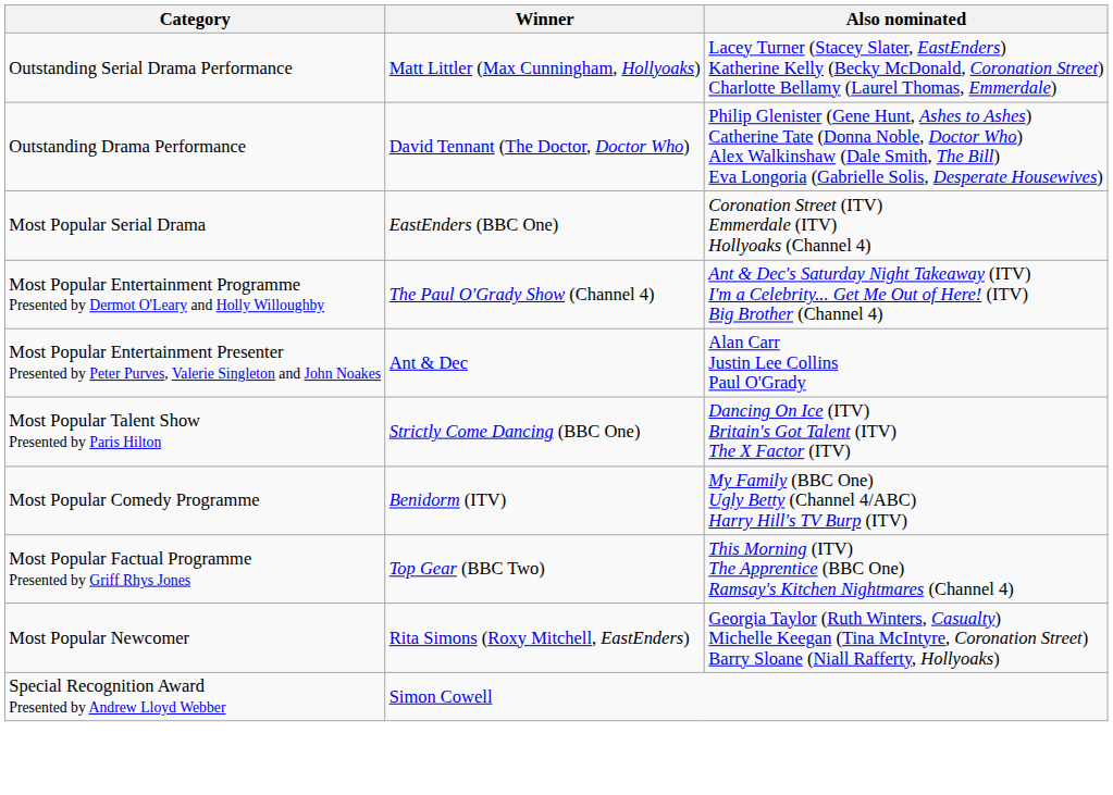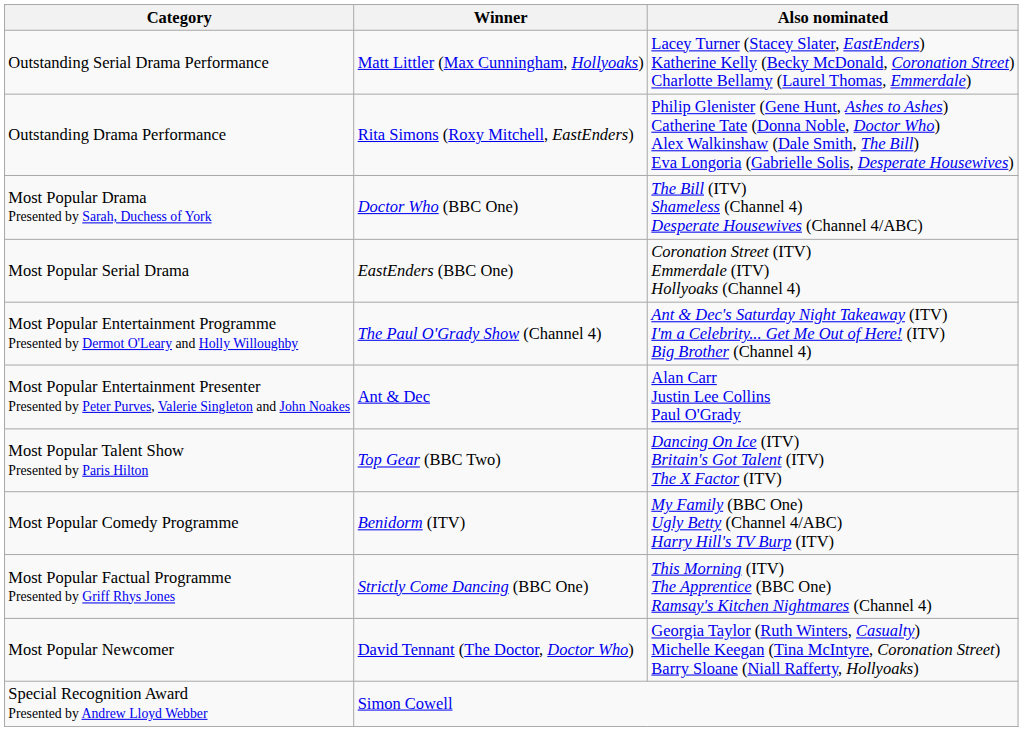 <table class="wikitable sortable">
 <tr>
 <th>Category</th>
 <th>Winner</th>
 <th>Also nominated</th>
 </tr>
 <tr>
 <td>Outstanding Serial Drama Performance</td>
 <td><a href='#'>Matt Littler</a> (<a href='#'>Max Cunningham</a>, <em><a href='#'>Hollyoaks</a></em>)</td>
 <td><a href='#'>Lacey Turner</a> (<a href='#'>Stacey Slater</a>, <em><a href='#'>EastEnders</a></em>)<br><a href='#'>Katherine Kelly</a> (<a href='#'>Becky McDonald</a>, <em><a href='#'>Coronation Street</a></em>)<br><a href='#'>Charlotte Bellamy</a> (<a href='#'>Laurel Thomas</a>, <em><a href='#'>Emmerdale</a></em>)</td>
 </tr>
 <tr>
 <td>Outstanding Drama Performance</td>
-<td><a href='#'>David Tennant</a> (<a href='#'>The Doctor</a>, <em><a href='#'>Doctor Who</a></em>)</td>
+<td><a href='#'>Rita Simons</a> (<a href='#'>Roxy Mitchell</a>, <em>EastEnders</em>)</td>
 <td><a href='#'>Philip Glenister</a> (<a href='#'>Gene Hunt</a>, <em><a href='#'>Ashes to Ashes</a></em>)<br><a href='#'>Catherine Tate</a> (<a href='#'>Donna Noble</a>, <em><a href='#'>Doctor Who</a></em>)<br><a href='#'>Alex Walkinshaw</a> (<a href='#'>Dale Smith</a>, <em><a href='#'>The Bill</a></em>)<br><a href='#'>Eva Longoria</a> (<a href='#'>Gabrielle Solis</a>, <em><a href='#'>Desperate Housewives</a></em>)</td>
+</tr>
+<tr>
+<td>Most Popular Drama<br><small>Presented by <a href='#'>Sarah, Duchess of York</a></small></td>
+<td><em><a href='#'>Doctor Who</a></em> (BBC One)</td>
+<td><em><a href='#'>The Bill</a></em> (ITV)<br><em><a href='#'>Shameless</a></em> (Channel 4)<br><em><a href='#'>Desperate Housewives</a></em> (Channel 4/ABC)</td>
 </tr>
 <tr>
 <td>Most Popular Serial Drama</td>
 <td><em>EastEnders</em> (BBC One)</td>
 <td><em>Coronation Street</em> (ITV)<br><em>Emmerdale</em> (ITV)<br><em>Hollyoaks</em> (Channel 4)</td>
 </tr>
 <tr>
 <td>Most Popular Entertainment Programme<br><small>Presented by <a href='#'>Dermot O'Leary</a> and <a href='#'>Holly Willoughby</a></small></td>
 <td><em><a href='#'>The Paul O'Grady Show</a></em> (Channel 4)</td>
 <td><em><a href='#'>Ant & Dec's Saturday Night Takeaway</a></em> (ITV)<br><em><a href='#'>I'm a Celebrity... Get Me Out of Here!</a></em> (ITV)<br><em><a href='#'>Big Brother</a></em> (Channel 4)</td>
 </tr>
 <tr>
 <td>Most Popular Entertainment Presenter<br><small>Presented by <a href='#'>Peter Purves</a>, <a href='#'>Valerie Singleton</a> and <a href='#'>John Noakes</a></small></td>
 <td><a href='#'>Ant & Dec</a></td>
 <td><a href='#'>Alan Carr</a><br><a href='#'>Justin Lee Collins</a><br><a href='#'>Paul O'Grady</a></td>
 </tr>
 <tr>
 <td>Most Popular Talent Show<br><small>Presented by <a href='#'>Paris Hilton</a></small></td>
-<td><em><a href='#'>Strictly Come Dancing</a></em> (BBC One)</td>
+<td><em><a href='#'>Top Gear</a></em> (BBC Two)</td>
 <td><em><a href='#'>Dancing On Ice</a></em> (ITV)<br><em><a href='#'>Britain's Got Talent</a></em> (ITV)<br><em><a href='#'>The X Factor</a></em> (ITV)</td>
 </tr>
 <tr>
 <td>Most Popular Comedy Programme</td>
 <td><em><a href='#'>Benidorm</a></em> (ITV)</td>
 <td><em><a href='#'>My Family</a></em> (BBC One)<br><em><a href='#'>Ugly Betty</a></em> (Channel 4/ABC)<br><em><a href='#'>Harry Hill's TV Burp</a></em> (ITV)</td>
 </tr>
 <tr>
 <td>Most Popular Factual Programme<br><small>Presented by <a href='#'>Griff Rhys Jones</a></small></td>
-<td><em><a href='#'>Top Gear</a></em> (BBC Two)</td>
+<td><em><a href='#'>Strictly Come Dancing</a></em> (BBC One)</td>
 <td><em><a href='#'>This Morning</a></em> (ITV)<br><em><a href='#'>The Apprentice</a></em> (BBC One)<br><em><a href='#'>Ramsay's Kitchen Nightmares</a></em> (Channel 4)</td>
 </tr>
 <tr>
 <td>Most Popular Newcomer</td>
-<td><a href='#'>Rita Simons</a> (<a href='#'>Roxy Mitchell</a>, <em>EastEnders</em>)</td>
+<td><a href='#'>David Tennant</a> (<a href='#'>The Doctor</a>, <em><a href='#'>Doctor Who</a></em>)</td>
 <td><a href='#'>Georgia Taylor</a> (<a href='#'>Ruth Winters</a>, <em><a href='#'>Casualty</a></em>)<br><a href='#'>Michelle Keegan</a> (<a href='#'>Tina McIntyre</a>, <em>Coronation Street</em>)<br><a href='#'>Barry Sloane</a> (<a href='#'>Niall Rafferty</a>, <em>Hollyoaks</em>)</td>
 </tr>
 <tr>
 <td>Special Recognition Award<br><small>Presented by <a href='#'>Andrew Lloyd Webber</a></small></td>
 <td colspan="2"><a href='#'>Simon Cowell</a></td>
 </tr>
 </table>
